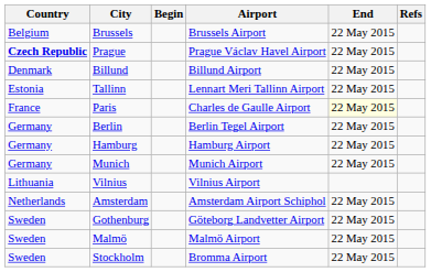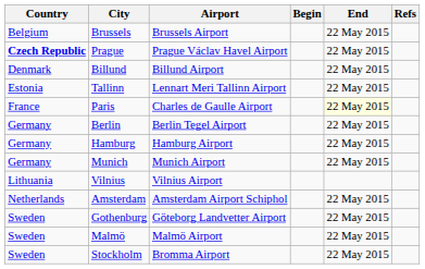 <table class="sortable wikitable toccolours" style="margin:1em auto;">
 <tr>
 <th>Country</th>
 <th>City</th>
+<th>Airport</th>
 <th>Begin</th>
-<th>Airport</th>
 <th>End</th>
 <th class="unsortable">Refs</th>
 </tr>
 <tr>
 <td><a href='#'>Belgium</a></td>
 <td><a href='#'>Brussels</a></td>
+<td><a href='#'>Brussels Airport</a></td>
 <td align=center></td>
-<td><a href='#'>Brussels Airport</a></td>
 <td align=center>22 May 2015</td>
 <td align=center></td>
 </tr>
 <tr>
 <td><strong><a href='#'>Czech Republic</a></strong></td>
 <td><a href='#'>Prague</a></td>
+<td><a href='#'>Prague Václav Havel Airport</a></td>
 <td align=center></td>
-<td><a href='#'>Prague Václav Havel Airport</a></td>
 <td align=center>22 May 2015</td>
 <td align=center></td>
 </tr>
 <tr>
 <td><a href='#'>Denmark</a></td>
 <td><a href='#'>Billund</a></td>
+<td><a href='#'>Billund Airport</a></td>
 <td align=center></td>
-<td><a href='#'>Billund Airport</a></td>
 <td align=center>22 May 2015</td>
 <td align=center></td>
 </tr>
 <tr>
 <td><a href='#'>Estonia</a></td>
 <td><a href='#'>Tallinn</a></td>
+<td><a href='#'>Lennart Meri Tallinn Airport</a></td>
 <td align=center></td>
-<td><a href='#'>Lennart Meri Tallinn Airport</a></td>
 <td align=center>22 May 2015</td>
 <td align=center></td>
 </tr>
 <tr>
 <td><a href='#'>France</a></td>
 <td><a href='#'>Paris</a></td>
+<td><a href='#'>Charles de Gaulle Airport</a></td>
 <td align=center></td>
-<td><a href='#'>Charles de Gaulle Airport</a></td>
 <td align=center style="background: lightyellow;">22 May 2015</td>
 <td align=center></td>
 </tr>
 <tr>
 <td><a href='#'>Germany</a></td>
 <td><a href='#'>Berlin</a></td>
+<td><a href='#'>Berlin Tegel Airport</a></td>
 <td align=center></td>
-<td><a href='#'>Berlin Tegel Airport</a></td>
 <td align=center>22 May 2015</td>
 <td align=center></td>
 </tr>
 <tr>
 <td><a href='#'>Germany</a></td>
 <td><a href='#'>Hamburg</a></td>
+<td><a href='#'>Hamburg Airport</a></td>
 <td align=center></td>
-<td><a href='#'>Hamburg Airport</a></td>
 <td align=center>22 May 2015</td>
 <td align=center></td>
 </tr>
 <tr>
 <td><a href='#'>Germany</a></td>
 <td><a href='#'>Munich</a></td>
+<td><a href='#'>Munich Airport</a></td>
 <td align=center></td>
-<td><a href='#'>Munich Airport</a></td>
 <td align=center>22 May 2015</td>
 <td align=center></td>
 </tr>
 <tr>
 <td><a href='#'>Lithuania</a></td>
 <td><a href='#'>Vilnius</a></td>
+<td><a href='#'>Vilnius Airport</a> </td>
 <td></td>
-<td><a href='#'>Vilnius Airport</a> </td>
 <td></td>
 <td align=center></td>
 </tr>
 <tr>
 <td><a href='#'>Netherlands</a></td>
 <td><a href='#'>Amsterdam</a></td>
+<td><a href='#'>Amsterdam Airport Schiphol</a></td>
 <td align=center></td>
-<td><a href='#'>Amsterdam Airport Schiphol</a></td>
 <td align=center>22 May 2015</td>
 <td align=center></td>
 </tr>
 <tr>
 <td><a href='#'>Sweden</a></td>
 <td><a href='#'>Gothenburg</a></td>
+<td><a href='#'>Göteborg Landvetter Airport</a></td>
 <td align=center></td>
-<td><a href='#'>Göteborg Landvetter Airport</a></td>
 <td align=center>22 May 2015</td>
 <td align=center></td>
 </tr>
 <tr>
 <td><a href='#'>Sweden</a></td>
 <td><a href='#'>Malmö</a></td>
+<td><a href='#'>Malmö Airport</a></td>
 <td align=center></td>
-<td><a href='#'>Malmö Airport</a></td>
 <td align=center>22 May 2015</td>
 <td align=center></td>
 </tr>
 <tr>
 <td><a href='#'>Sweden</a></td>
 <td><a href='#'>Stockholm</a></td>
+<td><a href='#'>Bromma Airport</a></td>
 <td align=center></td>
-<td><a href='#'>Bromma Airport</a></td>
 <td align=center>22 May 2015</td>
 <td align=center></td>
 </tr>
 </table>
